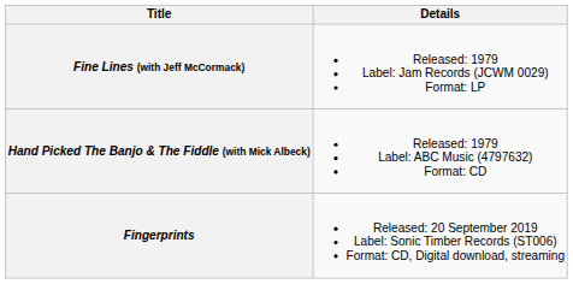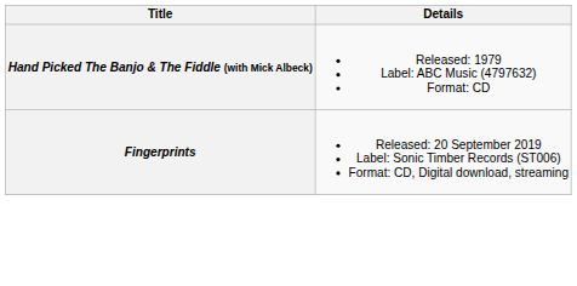 <table class="wikitable plainrowheaders" style="text-align:center;">
 <tr>
 <th scope="col">Title</th>
 <th scope="col">Details</th>
-</tr>
-<tr>
-<th scope="row"><em>Fine Lines</em> <small> (with Jeff McCormack)</small></th>
-<td><br><ul><li>Released: 1979</li><li>Label: Jam Records (JCWM 0029)</li><li>Format: LP</li></ul></td>
 </tr>
 <tr>
 <th scope="row"><em>Hand Picked The Banjo & The Fiddle</em> <small> (with Mick Albeck)</small></th>
 <td><br><ul><li>Released: 1979</li><li>Label: ABC Music (4797632)</li><li>Format: CD</li></ul></td>
 </tr>
 <tr>
 <th scope="row"><em>Fingerprints</em></th>
 <td><br><ul><li>Released: 20 September 2019</li><li>Label: Sonic Timber Records (ST006)</li><li>Format: CD, Digital download, streaming</li></ul></td>
 </tr>
 </table>
